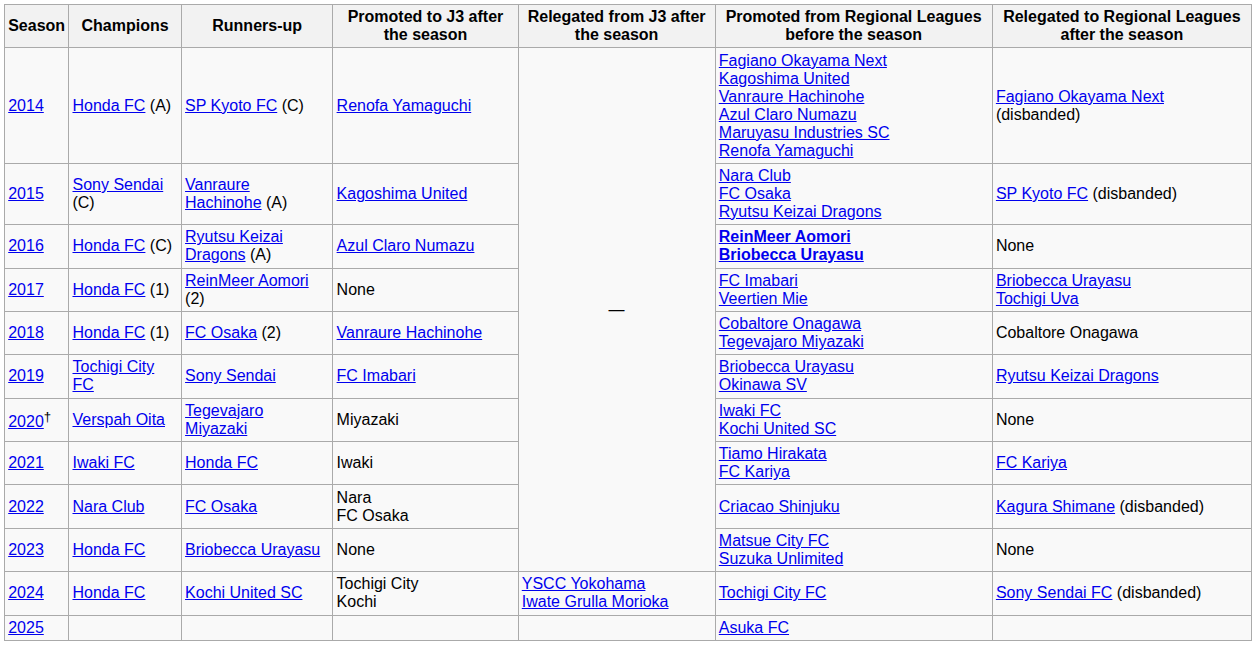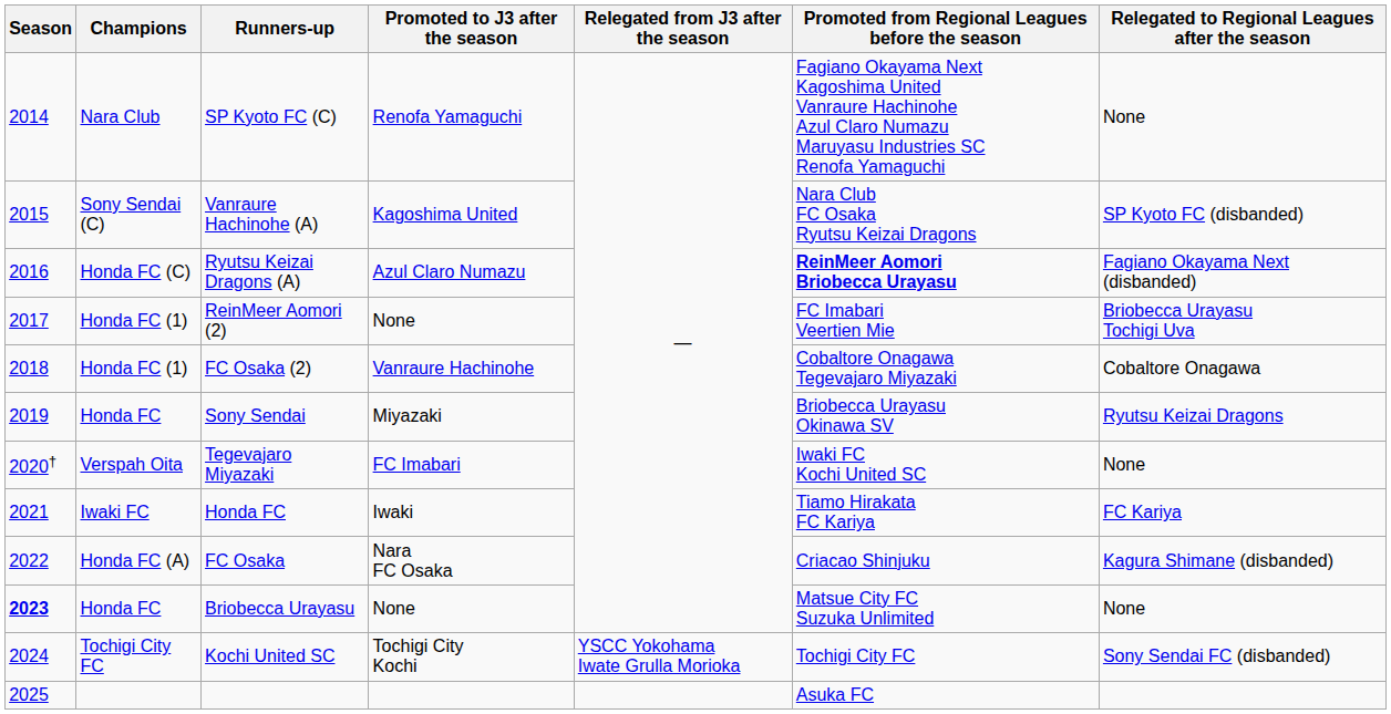 <table class="wikitable">
 <tr>
 <th>Season</th>
 <th>Champions</th>
 <th>Runners-up</th>
 <th>Promoted to J3 after the season</th>
 <th>Relegated from J3 after the season</th>
 <th>Promoted from Regional Leagues before the season</th>
 <th>Relegated to Regional Leagues after the season</th>
 </tr>
 <tr>
 <td><a href='#'>2014</a></td>
-<td><a href='#'>Honda FC</a> (A)</td>
+<td><a href='#'>Nara Club</a></td>
 <td><a href='#'>SP Kyoto FC</a> (C)</td>
 <td><a href='#'>Renofa Yamaguchi</a></td>
 <td rowspan="10" align=center>—</td>
 <td><a href='#'>Fagiano Okayama Next</a><br><a href='#'>Kagoshima United</a><br><a href='#'>Vanraure Hachinohe</a><br><a href='#'>Azul Claro Numazu</a><br><a href='#'>Maruyasu Industries SC</a><br><a href='#'>Renofa Yamaguchi</a></td>
-<td><a href='#'>Fagiano Okayama Next</a> (disbanded)</td>
+<td>None</td>
 </tr>
 <tr>
 <td><a href='#'>2015</a></td>
 <td><a href='#'>Sony Sendai</a> (C)</td>
 <td><a href='#'>Vanraure Hachinohe</a> (A)</td>
 <td><a href='#'>Kagoshima United</a></td>
 <td><a href='#'>Nara Club</a><br><a href='#'>FC Osaka</a><br><a href='#'>Ryutsu Keizai Dragons</a></td>
 <td><a href='#'>SP Kyoto FC</a> (disbanded)</td>
 </tr>
 <tr>
 <td><a href='#'>2016</a></td>
 <td><a href='#'>Honda FC</a> (C)</td>
 <td><a href='#'>Ryutsu Keizai Dragons</a> (A)</td>
 <td><a href='#'>Azul Claro Numazu</a></td>
 <td><strong><a href='#'>ReinMeer Aomori</a><br><a href='#'>Briobecca Urayasu</a></strong></td>
-<td>None</td>
+<td><a href='#'>Fagiano Okayama Next</a> (disbanded)</td>
 </tr>
 <tr>
 <td><a href='#'>2017</a></td>
 <td><a href='#'>Honda FC</a> (1)</td>
 <td><a href='#'>ReinMeer Aomori</a> (2)</td>
 <td>None</td>
 <td><a href='#'>FC Imabari</a> <br> <a href='#'>Veertien Mie</a></td>
 <td><a href='#'>Briobecca Urayasu</a><br><a href='#'>Tochigi Uva</a></td>
 </tr>
 <tr>
 <td><a href='#'>2018</a></td>
 <td><a href='#'>Honda FC</a> (1)</td>
 <td><a href='#'>FC Osaka</a> (2)</td>
 <td><a href='#'>Vanraure Hachinohe</a></td>
 <td><a href='#'>Cobaltore Onagawa</a><br><a href='#'>Tegevajaro Miyazaki</a></td>
 <td>Cobaltore Onagawa</td>
 </tr>
 <tr>
 <td><a href='#'>2019</a></td>
-<td><a href='#'>Tochigi City FC</a></td>
+<td><a href='#'>Honda FC</a></td>
 <td><a href='#'>Sony Sendai</a></td>
-<td><a href='#'>FC Imabari</a></td>
+<td>Miyazaki</td>
 <td><a href='#'>Briobecca Urayasu</a><br><a href='#'>Okinawa SV</a></td>
 <td><a href='#'>Ryutsu Keizai Dragons</a></td>
 </tr>
 <tr>
 <td><a href='#'>2020</a><sup>†</sup></td>
 <td><a href='#'>Verspah Oita</a></td>
 <td><a href='#'>Tegevajaro Miyazaki</a></td>
-<td>Miyazaki</td>
+<td><a href='#'>FC Imabari</a></td>
 <td><a href='#'>Iwaki FC</a><br><a href='#'>Kochi United SC</a></td>
 <td>None</td>
 </tr>
 <tr>
 <td><a href='#'>2021</a></td>
 <td><a href='#'>Iwaki FC</a></td>
 <td><a href='#'>Honda FC</a></td>
 <td>Iwaki</td>
 <td><a href='#'>Tiamo Hirakata</a><br><a href='#'>FC Kariya</a></td>
 <td><a href='#'>FC Kariya</a></td>
 </tr>
 <tr>
 <td><a href='#'>2022</a></td>
-<td><a href='#'>Nara Club</a></td>
+<td><a href='#'>Honda FC</a> (A)</td>
 <td><a href='#'>FC Osaka</a></td>
 <td>Nara<br>FC Osaka</td>
 <td><a href='#'>Criacao Shinjuku</a></td>
 <td><a href='#'>Kagura Shimane</a> (disbanded)</td>
 </tr>
 <tr>
-<td><a href='#'>2023</a></td>
+<td><strong><a href='#'>2023</a></strong></td>
 <td><a href='#'>Honda FC</a></td>
 <td><a href='#'>Briobecca Urayasu</a></td>
 <td>None</td>
 <td><a href='#'>Matsue City FC</a><br><a href='#'>Suzuka Unlimited</a></td>
 <td>None</td>
 </tr>
 <tr>
 <td><a href='#'>2024</a></td>
-<td><a href='#'>Honda FC</a></td>
+<td><a href='#'>Tochigi City FC</a></td>
 <td><a href='#'>Kochi United SC</a></td>
 <td>Tochigi City <br> Kochi</td>
 <td><a href='#'>YSCC Yokohama</a> <br> <a href='#'>Iwate Grulla Morioka</a></td>
 <td><a href='#'>Tochigi City FC</a></td>
 <td><a href='#'>Sony Sendai FC</a> (disbanded)</td>
 </tr>
 <tr>
 <td><a href='#'>2025</a></td>
 <td></td>
 <td></td>
 <td></td>
 <td></td>
 <td><a href='#'>Asuka FC</a></td>
 <td></td>
 </tr>
 </table>
